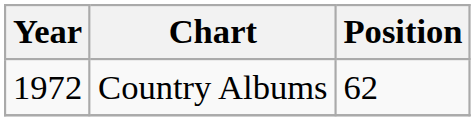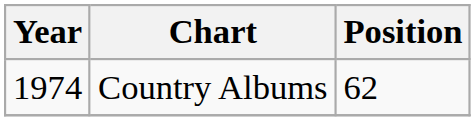 <table class="wikitable">
 <tr>
 <th align="left">Year</th>
 <th align="left">Chart</th>
 <th align="left">Position</th>
 </tr>
 <tr>
-<td align="left">1972</td>
+<td align="left">1974</td>
 <td align="left">Country Albums</td>
 <td align="left">62</td>
 </tr>
 <tr>
 </tr>
 </table>
